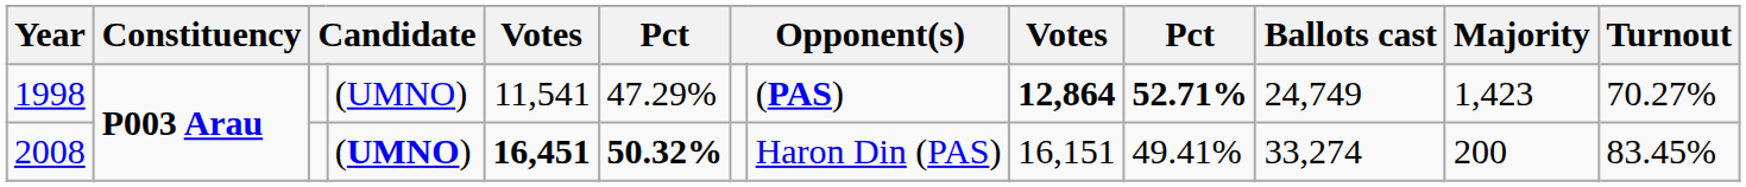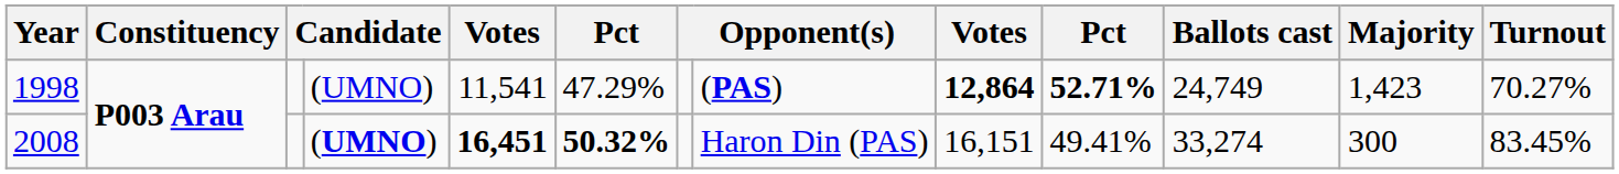 <table class="wikitable" style="margin:0.5em ; font-size:95%">
 <tr>
 <th>Year</th>
 <th>Constituency</th>
 <th colspan=2>Candidate</th>
 <th>Votes</th>
 <th>Pct</th>
 <th colspan=2>Opponent(s)</th>
 <th>Votes</th>
 <th>Pct</th>
 <th>Ballots cast</th>
 <th>Majority</th>
 <th>Turnout</th>
 </tr>
 <tr>
 <td><a href='#'>1998</a></td>
 <td rowspan=2><strong>P003 <a href='#'>Arau</a></strong></td>
 <td></td>
 <td> (<a href='#'>UMNO</a>)</td>
 <td align="right">11,541</td>
 <td>47.29%</td>
 <td></td>
 <td> (<a href='#'><strong>PAS</strong></a>)</td>
 <td align="right"><strong>12,864</strong></td>
 <td><strong>52.71%</strong></td>
 <td>24,749</td>
 <td>1,423</td>
 <td>70.27%</td>
 </tr>
 <tr>
 <td><a href='#'>2008</a></td>
 <td></td>
 <td> (<a href='#'><strong>UMNO</strong></a>)</td>
 <td align="right"><strong>16,451</strong></td>
 <td><strong>50.32%</strong></td>
 <td></td>
 <td><a href='#'>Haron Din</a> (<a href='#'>PAS</a>)</td>
 <td align="right">16,151</td>
 <td>49.41%</td>
 <td>33,274</td>
-<td>200</td>
+<td>300</td>
 <td>83.45%</td>
 </tr>
 </table>
